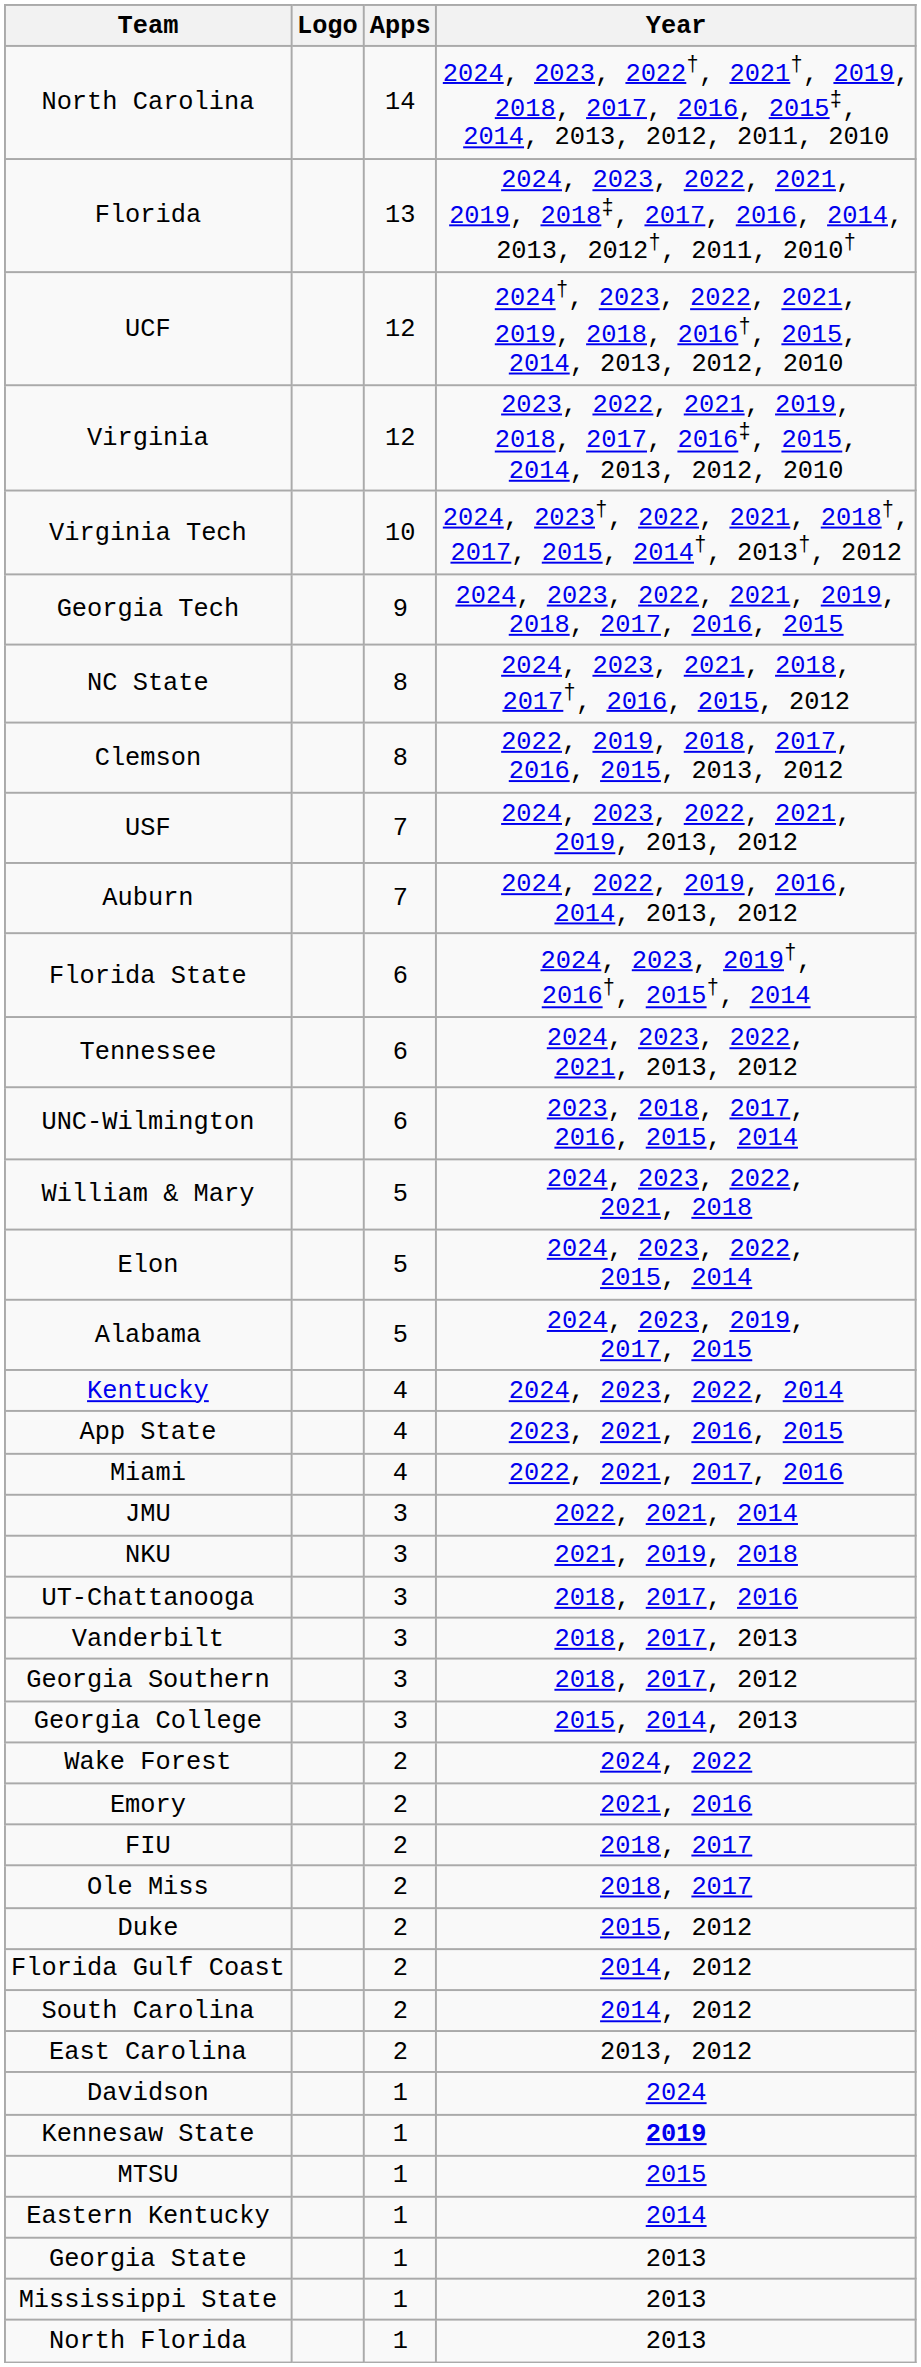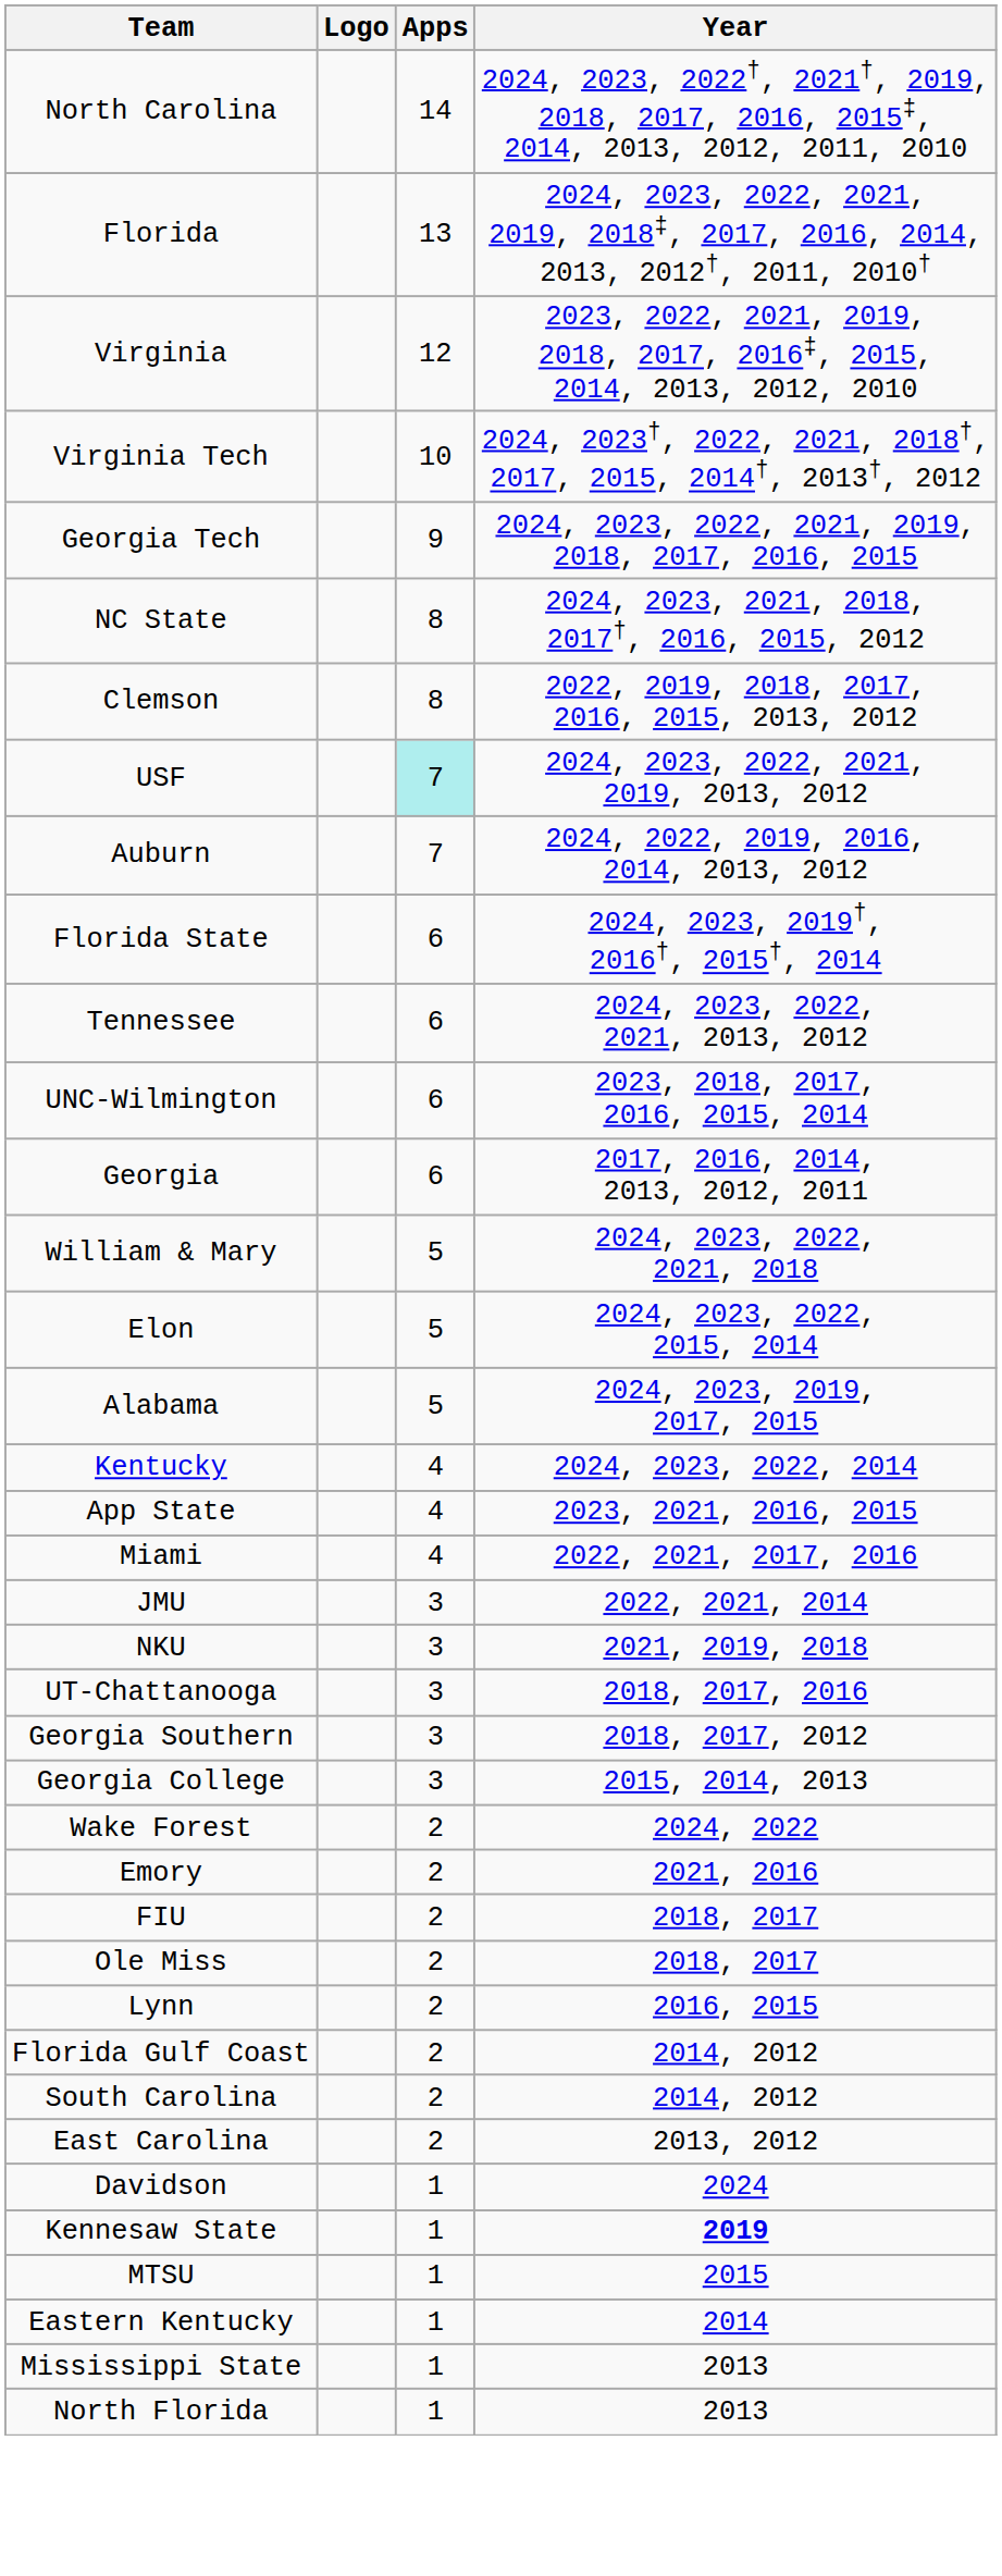 <table class="wikitable sortable" style="text-align:center">
 <tr>
 <th>Team</th>
 <th>Logo</th>
 <th>Apps</th>
 <th>Year</th>
 </tr>
 <tr>
 <td>North Carolina</td>
 <td></td>
 <td>14</td>
 <td><a href='#'>2024</a>, <a href='#'>2023</a>, <a href='#'>2022</a><sup>†</sup>, <a href='#'>2021</a><sup>†</sup>, <a href='#'>2019</a>,<br><a href='#'>2018</a>, <a href='#'>2017</a>, <a href='#'>2016</a>, <a href='#'>2015</a><sup>‡</sup>, <br><a href='#'>2014</a>, 2013, 2012, 2011, 2010</td>
 </tr>
 <tr>
 <td>Florida</td>
 <td></td>
 <td>13</td>
 <td><a href='#'>2024</a>, <a href='#'>2023</a>, <a href='#'>2022</a>, <a href='#'>2021</a>,<br><a href='#'>2019</a>, <a href='#'>2018</a><sup>‡</sup>, <a href='#'>2017</a>, <a href='#'>2016</a>, <a href='#'>2014</a>,<br>2013, 2012<sup>†</sup>, 2011, 2010<sup>†</sup></td>
-</tr>
-<tr>
-<td>UCF</td>
-<td></td>
-<td>12</td>
-<td><a href='#'>2024</a><sup>†</sup>, <a href='#'>2023</a>, <a href='#'>2022</a>, <a href='#'>2021</a>,<br><a href='#'>2019</a>, <a href='#'>2018</a>, <a href='#'>2016</a><sup>†</sup>, <a href='#'>2015</a>,<br><a href='#'>2014</a>, 2013, 2012, 2010</td>
 </tr>
 <tr>
 <td>Virginia</td>
 <td></td>
 <td>12</td>
 <td><a href='#'>2023</a>, <a href='#'>2022</a>, <a href='#'>2021</a>, <a href='#'>2019</a>,<br><a href='#'>2018</a>, <a href='#'>2017</a>, <a href='#'>2016</a><sup>‡</sup>, <a href='#'>2015</a>,<br><a href='#'>2014</a>, 2013, 2012, 2010</td>
 </tr>
 <tr>
 <td>Virginia Tech</td>
 <td></td>
 <td>10</td>
 <td><a href='#'>2024</a>, <a href='#'>2023</a><sup>†</sup>, <a href='#'>2022</a>, <a href='#'>2021</a>, <a href='#'>2018</a><sup>†</sup>,<br><a href='#'>2017</a>, <a href='#'>2015</a>, <a href='#'>2014</a><sup>†</sup>, 2013<sup>†</sup>, 2012</td>
 </tr>
 <tr>
 <td>Georgia Tech</td>
 <td></td>
 <td>9</td>
 <td><a href='#'>2024</a>, <a href='#'>2023</a>, <a href='#'>2022</a>, <a href='#'>2021</a>, <a href='#'>2019</a>,<br><a href='#'>2018</a>, <a href='#'>2017</a>, <a href='#'>2016</a>, <a href='#'>2015</a></td>
 </tr>
 <tr>
 <td>NC State</td>
 <td></td>
 <td>8</td>
 <td><a href='#'>2024</a>, <a href='#'>2023</a>, <a href='#'>2021</a>, <a href='#'>2018</a>,<br><a href='#'>2017</a><sup>†</sup>, <a href='#'>2016</a>, <a href='#'>2015</a>, 2012</td>
 </tr>
 <tr>
 <td>Clemson</td>
 <td></td>
 <td>8</td>
 <td><a href='#'>2022</a>, <a href='#'>2019</a>, <a href='#'>2018</a>, <a href='#'>2017</a>,<br><a href='#'>2016</a>, <a href='#'>2015</a>, 2013, 2012</td>
 </tr>
 <tr>
 <td>USF</td>
 <td></td>
-<td>7</td>
+<td style="background: paleturquoise;">7</td>
 <td><a href='#'>2024</a>, <a href='#'>2023</a>, <a href='#'>2022</a>, <a href='#'>2021</a>,<br><a href='#'>2019</a>, 2013, 2012</td>
 </tr>
 <tr>
 <td>Auburn</td>
 <td></td>
 <td>7</td>
 <td><a href='#'>2024</a>, <a href='#'>2022</a>, <a href='#'>2019</a>, <a href='#'>2016</a>,<br><a href='#'>2014</a>, 2013, 2012</td>
 </tr>
 <tr>
 <td>Florida State</td>
 <td></td>
 <td>6</td>
 <td><a href='#'>2024</a>, <a href='#'>2023</a>, <a href='#'>2019</a><sup>†</sup>,<br><a href='#'>2016</a><sup>†</sup>, <a href='#'>2015</a><sup>†</sup>, <a href='#'>2014</a></td>
 </tr>
 <tr>
 <td>Tennessee</td>
 <td></td>
 <td>6</td>
 <td><a href='#'>2024</a>, <a href='#'>2023</a>, <a href='#'>2022</a>,<br><a href='#'>2021</a>, 2013, 2012</td>
 </tr>
 <tr>
 <td>UNC-Wilmington</td>
 <td></td>
 <td>6</td>
 <td><a href='#'>2023</a>, <a href='#'>2018</a>, <a href='#'>2017</a>,<br><a href='#'>2016</a>, <a href='#'>2015</a>, <a href='#'>2014</a></td>
+</tr>
+<tr>
+<td>Georgia</td>
+<td></td>
+<td>6</td>
+<td><a href='#'>2017</a>, <a href='#'>2016</a>, <a href='#'>2014</a>,<br>2013, 2012, 2011</td>
 </tr>
 <tr>
 <td>William & Mary</td>
 <td></td>
 <td>5</td>
 <td><a href='#'>2024</a>, <a href='#'>2023</a>, <a href='#'>2022</a>,<br><a href='#'>2021</a>, <a href='#'>2018</a></td>
 </tr>
 <tr>
 <td>Elon</td>
 <td></td>
 <td>5</td>
 <td><a href='#'>2024</a>, <a href='#'>2023</a>, <a href='#'>2022</a>,<br><a href='#'>2015</a>, <a href='#'>2014</a></td>
 </tr>
 <tr>
 <td>Alabama</td>
 <td></td>
 <td>5</td>
 <td><a href='#'>2024</a>, <a href='#'>2023</a>, <a href='#'>2019</a>,<br><a href='#'>2017</a>, <a href='#'>2015</a></td>
 </tr>
 <tr>
 <td><a href='#'>Kentucky</a></td>
 <td></td>
 <td>4</td>
 <td><a href='#'>2024</a>, <a href='#'>2023</a>, <a href='#'>2022</a>, <a href='#'>2014</a></td>
 </tr>
 <tr>
 <td>App State</td>
 <td></td>
 <td>4</td>
 <td><a href='#'>2023</a>, <a href='#'>2021</a>, <a href='#'>2016</a>, <a href='#'>2015</a></td>
 </tr>
 <tr>
 <td>Miami</td>
 <td></td>
 <td>4</td>
 <td><a href='#'>2022</a>, <a href='#'>2021</a>, <a href='#'>2017</a>, <a href='#'>2016</a></td>
 </tr>
 <tr>
 <td>JMU</td>
 <td></td>
 <td>3</td>
 <td><a href='#'>2022</a>, <a href='#'>2021</a>, <a href='#'>2014</a></td>
 </tr>
 <tr>
 <td>NKU</td>
 <td></td>
 <td>3</td>
 <td><a href='#'>2021</a>, <a href='#'>2019</a>, <a href='#'>2018</a></td>
 </tr>
 <tr>
 <td>UT-Chattanooga</td>
 <td></td>
 <td>3</td>
 <td><a href='#'>2018</a>, <a href='#'>2017</a>, <a href='#'>2016</a></td>
 </tr>
 <tr>
-<td>Vanderbilt</td>
-<td></td>
-<td>3</td>
-<td><a href='#'>2018</a>, <a href='#'>2017</a>, 2013</td>
-</tr>
-<tr>
 <td>Georgia Southern</td>
 <td></td>
 <td>3</td>
 <td><a href='#'>2018</a>, <a href='#'>2017</a>, 2012</td>
 </tr>
 <tr>
 <td>Georgia College</td>
 <td></td>
 <td>3</td>
 <td><a href='#'>2015</a>, <a href='#'>2014</a>, 2013</td>
 </tr>
 <tr>
 <td>Wake Forest</td>
 <td></td>
 <td>2</td>
 <td><a href='#'>2024</a>, <a href='#'>2022</a></td>
 </tr>
 <tr>
 <td>Emory</td>
 <td></td>
 <td>2</td>
 <td><a href='#'>2021</a>, <a href='#'>2016</a></td>
 </tr>
 <tr>
 <td>FIU</td>
 <td></td>
 <td>2</td>
 <td><a href='#'>2018</a>, <a href='#'>2017</a></td>
 </tr>
 <tr>
 <td>Ole Miss</td>
 <td></td>
 <td>2</td>
 <td><a href='#'>2018</a>, <a href='#'>2017</a></td>
 </tr>
 <tr>
-<td>Duke</td>
+<td>Lynn</td>
 <td></td>
 <td>2</td>
-<td><a href='#'>2015</a>, 2012</td>
+<td><a href='#'>2016</a>, <a href='#'>2015</a></td>
 </tr>
 <tr>
 <td>Florida Gulf Coast</td>
 <td></td>
 <td>2</td>
 <td><a href='#'>2014</a>, 2012</td>
 </tr>
 <tr>
 <td>South Carolina</td>
 <td></td>
 <td>2</td>
 <td><a href='#'>2014</a>, 2012</td>
 </tr>
 <tr>
 <td>East Carolina</td>
 <td></td>
 <td>2</td>
 <td>2013, 2012</td>
 </tr>
 <tr>
 <td>Davidson</td>
 <td></td>
 <td>1</td>
 <td><a href='#'>2024</a></td>
 </tr>
 <tr>
 <td>Kennesaw State</td>
 <td></td>
 <td>1</td>
 <td><strong><a href='#'>2019</a></strong></td>
 </tr>
 <tr>
 <td>MTSU</td>
 <td></td>
 <td>1</td>
 <td><a href='#'>2015</a></td>
 </tr>
 <tr>
 <td>Eastern Kentucky</td>
 <td></td>
 <td>1</td>
 <td><a href='#'>2014</a></td>
 </tr>
 <tr>
-<td>Georgia State</td>
-<td></td>
-<td>1</td>
-<td>2013</td>
-</tr>
-<tr>
 <td>Mississippi State</td>
 <td></td>
 <td>1</td>
 <td>2013</td>
 </tr>
 <tr>
 <td>North Florida</td>
 <td></td>
 <td>1</td>
 <td>2013</td>
 </tr>
 </table>
